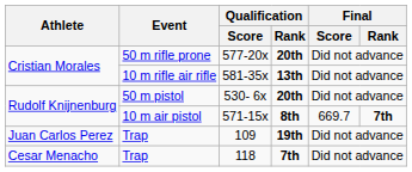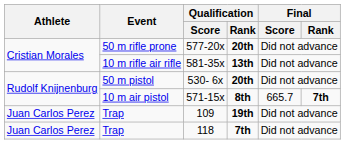 <table class="wikitable" style="font-size:90%">
 <tr>
 <th rowspan="2">Athlete</th>
 <th rowspan="2">Event</th>
 <th colspan="2">Qualification</th>
 <th colspan="2">Final</th>
 </tr>
 <tr>
 <th>Score</th>
 <th>Rank</th>
 <th>Score</th>
 <th>Rank</th>
 </tr>
 <tr>
 <td rowspan="2"><a href='#'>Cristian Morales</a></td>
 <td><a href='#'>50 m rifle prone</a></td>
 <td align=center>577-20x</td>
 <td align=center><strong>20th</strong></td>
 <td align=center colspan=2>Did not advance</td>
 </tr>
 <tr>
 <td><a href='#'>10 m rifle air rifle</a></td>
 <td align=center>581-35x</td>
 <td align=center><strong>13th</strong></td>
 <td align=center colspan=2>Did not advance</td>
 </tr>
 <tr>
 <td rowspan="2"><a href='#'>Rudolf Knijnenburg</a></td>
 <td><a href='#'>50 m pistol</a></td>
 <td align=center>530- 6x</td>
 <td align=center><strong>20th</strong></td>
 <td align=center colspan=2>Did not advance</td>
 </tr>
 <tr>
 <td><a href='#'>10 m air pistol</a></td>
 <td align=center>571-15x</td>
 <td align=center><strong>8th</strong></td>
-<td align=center>669.7</td>
+<td align=center>665.7</td>
 <td align=center><strong>7th</strong></td>
 </tr>
 <tr>
 <td><a href='#'>Juan Carlos Perez</a></td>
 <td><a href='#'>Trap</a></td>
 <td align=center>109</td>
 <td align=center><strong>19th</strong></td>
 <td align=center colspan=2>Did not advance</td>
 </tr>
 <tr>
-<td><a href='#'>Cesar Menacho</a></td>
+<td><a href='#'>Juan Carlos Perez</a></td>
 <td><a href='#'>Trap</a></td>
 <td align=center>118</td>
 <td align=center><strong>7th</strong></td>
 <td align=center colspan=2>Did not advance</td>
 </tr>
 </table>
